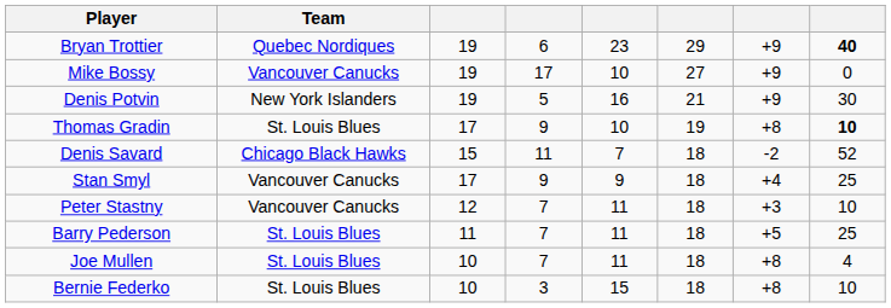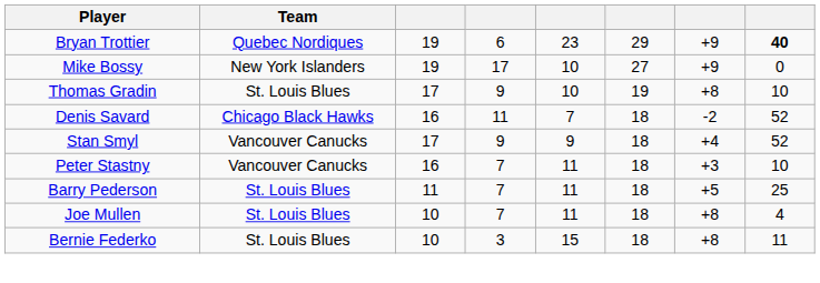 <table style="padding:3px; border-spacing:0; text-align:center;" class="wikitable sortable">
 <tr>
 <th style="width:12em">Player</th>
 <th style="width:12em">Team</th>
 <th style="width:4em"></th>
 <th style="width:4em"></th>
 <th style="width:4em"></th>
 <th style="width:4em"></th>
 <th data-sort-type="number" style="width:4em"></th>
 <th style="width:4em"></th>
 </tr>
 <tr>
 <td><a href='#'>Bryan Trottier</a></td>
 <td><a href='#'>Quebec Nordiques</a></td>
 <td>19</td>
 <td>6</td>
 <td>23</td>
 <td>29</td>
 <td>+9</td>
 <td><strong>40</strong></td>
 </tr>
 <tr>
 <td><a href='#'>Mike Bossy</a></td>
-<td><a href='#'>Vancouver Canucks</a></td>
+<td>New York Islanders</td>
 <td>19</td>
 <td>17</td>
 <td>10</td>
 <td>27</td>
 <td>+9</td>
 <td>0</td>
-</tr>
-<tr>
-<td><a href='#'>Denis Potvin</a></td>
-<td>New York Islanders</td>
-<td>19</td>
-<td>5</td>
-<td>16</td>
-<td>21</td>
-<td>+9</td>
-<td>30</td>
 </tr>
 <tr>
 <td><a href='#'>Thomas Gradin</a></td>
 <td>St. Louis Blues</td>
 <td>17</td>
 <td>9</td>
 <td>10</td>
 <td>19</td>
 <td>+8</td>
-<td><strong>10</strong></td>
+<td>10</td>
 </tr>
 <tr>
 <td><a href='#'>Denis Savard</a></td>
 <td><a href='#'>Chicago Black Hawks</a></td>
-<td>15</td>
+<td>16</td>
 <td>11</td>
 <td>7</td>
 <td>18</td>
 <td>-2</td>
 <td>52</td>
 </tr>
 <tr>
 <td><a href='#'>Stan Smyl</a></td>
 <td>Vancouver Canucks</td>
 <td>17</td>
 <td>9</td>
 <td>9</td>
 <td>18</td>
 <td>+4</td>
-<td>25</td>
+<td>52</td>
 </tr>
 <tr>
 <td><a href='#'>Peter Stastny</a></td>
 <td>Vancouver Canucks</td>
-<td>12</td>
+<td>16</td>
 <td>7</td>
 <td>11</td>
 <td>18</td>
 <td>+3</td>
 <td>10</td>
 </tr>
 <tr>
 <td><a href='#'>Barry Pederson</a></td>
 <td><a href='#'>St. Louis Blues</a></td>
 <td>11</td>
 <td>7</td>
 <td>11</td>
 <td>18</td>
 <td>+5</td>
 <td>25</td>
 </tr>
 <tr>
 <td><a href='#'>Joe Mullen</a></td>
 <td><a href='#'>St. Louis Blues</a></td>
 <td>10</td>
 <td>7</td>
 <td>11</td>
 <td>18</td>
 <td>+8</td>
 <td>4</td>
 </tr>
 <tr>
 <td><a href='#'>Bernie Federko</a></td>
 <td>St. Louis Blues</td>
 <td>10</td>
 <td>3</td>
 <td>15</td>
 <td>18</td>
 <td>+8</td>
-<td>10</td>
+<td>11</td>
 </tr>
 </table>
